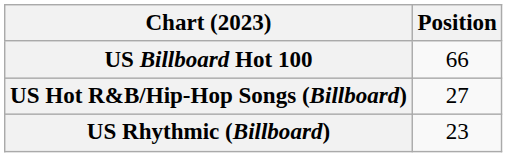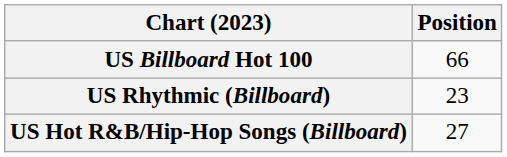 <table class="wikitable sortable plainrowheaders" style="text-align:center">
 <tr>
 <th scope="col">Chart (2023)</th>
 <th scope="col">Position</th>
 </tr>
 <tr>
 <th scope="row">US <em>Billboard</em> Hot 100</th>
 <td>66</td>
 </tr>
 <tr>
+<th scope="row">US Rhythmic (<em>Billboard</em>)</th>
+<td>23</td>
+</tr>
+<tr>
 <th scope="row">US Hot R&B/Hip-Hop Songs (<em>Billboard</em>)</th>
 <td>27</td>
 </tr>
-<tr>
-<th scope="row">US Rhythmic (<em>Billboard</em>)</th>
-<td>23</td>
-</tr>
 </table>
